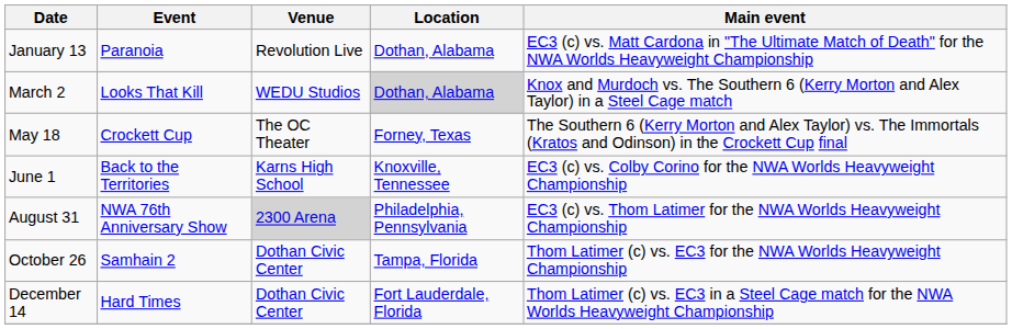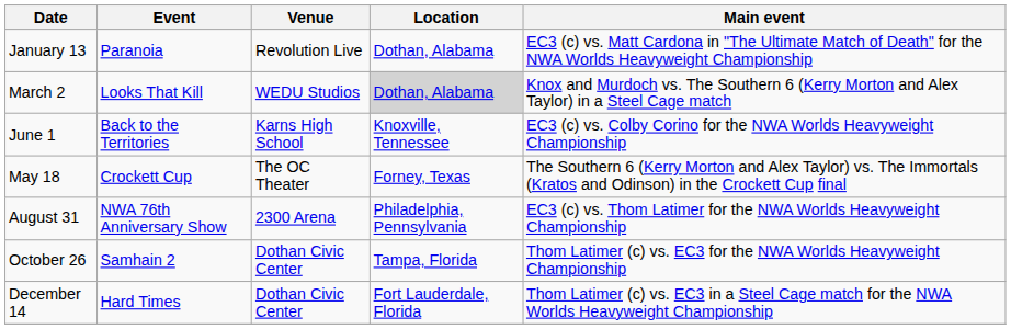 <table class="sortable wikitable succession-box" style="font-size:85%;">
 <tr>
 <th>Date</th>
 <th>Event</th>
 <th>Venue</th>
 <th>Location</th>
 <th>Main event</th>
 </tr>
 <tr>
 <td>January 13</td>
 <td><a href='#'>Paranoia</a></td>
 <td>Revolution Live</td>
 <td><a href='#'>Dothan, Alabama</a></td>
 <td><a href='#'>EC3</a> (c) vs. <a href='#'>Matt Cardona</a> in <a href='#'>"The Ultimate Match of Death"</a> for the <a href='#'>NWA Worlds Heavyweight Championship</a></td>
 </tr>
 <tr>
 <td>March 2</td>
 <td><a href='#'>Looks That Kill</a></td>
 <td><a href='#'>WEDU Studios</a></td>
 <td style="background: lightgrey;"><a href='#'>Dothan, Alabama</a></td>
 <td><a href='#'>Knox</a> and <a href='#'>Murdoch</a> vs. The Southern 6 (<a href='#'>Kerry Morton</a> and Alex Taylor) in a <a href='#'>Steel Cage match</a></td>
 </tr>
 <tr>
+<td>June 1</td>
+<td><a href='#'>Back to the Territories</a></td>
+<td><a href='#'>Karns High School</a></td>
+<td><a href='#'>Knoxville, Tennessee</a></td>
+<td><a href='#'>EC3</a> (c) vs. <a href='#'>Colby Corino</a> for the <a href='#'>NWA Worlds Heavyweight Championship</a></td>
+</tr>
+<tr>
 <td>May 18</td>
 <td><a href='#'>Crockett Cup</a></td>
 <td>The OC Theater</td>
 <td><a href='#'>Forney, Texas</a></td>
 <td>The Southern 6 (<a href='#'>Kerry Morton</a> and Alex Taylor) vs. The Immortals (<a href='#'>Kratos</a> and Odinson) in the <a href='#'>Crockett Cup</a> <a href='#'>final</a></td>
 </tr>
 <tr>
-<td>June 1</td>
-<td><a href='#'>Back to the Territories</a></td>
-<td><a href='#'>Karns High School</a></td>
-<td><a href='#'>Knoxville, Tennessee</a></td>
-<td><a href='#'>EC3</a> (c) vs. <a href='#'>Colby Corino</a> for the <a href='#'>NWA Worlds Heavyweight Championship</a></td>
-</tr>
-<tr>
 <td>August 31</td>
 <td><a href='#'>NWA 76th Anniversary Show</a></td>
-<td style="background: lightgrey;"><a href='#'>2300 Arena</a></td>
+<td><a href='#'>2300 Arena</a></td>
 <td><a href='#'>Philadelphia, Pennsylvania</a></td>
 <td><a href='#'>EC3</a> (c) vs. <a href='#'>Thom Latimer</a> for the <a href='#'>NWA Worlds Heavyweight Championship</a></td>
 </tr>
 <tr>
 <td>October 26</td>
 <td><a href='#'>Samhain 2</a></td>
 <td><a href='#'>Dothan Civic Center</a></td>
 <td><a href='#'>Tampa, Florida</a></td>
 <td><a href='#'>Thom Latimer</a> (c) vs. <a href='#'>EC3</a> for the <a href='#'>NWA Worlds Heavyweight Championship</a></td>
 </tr>
 <tr>
 <td>December 14</td>
 <td><a href='#'>Hard Times</a></td>
 <td><a href='#'>Dothan Civic Center</a></td>
 <td><a href='#'>Fort Lauderdale, Florida</a></td>
 <td><a href='#'>Thom Latimer</a> (c) vs. <a href='#'>EC3</a> in a <a href='#'>Steel Cage match</a> for the <a href='#'>NWA Worlds Heavyweight Championship</a></td>
 </tr>
 <tr>
 </tr>
 </table>
